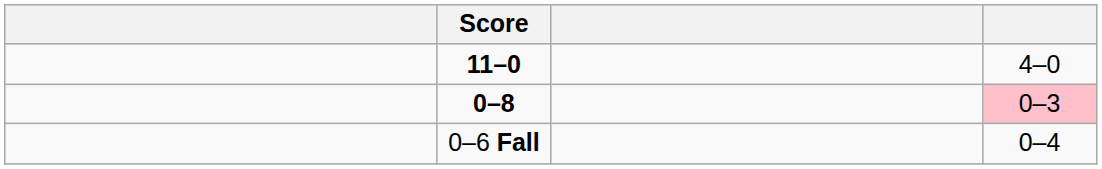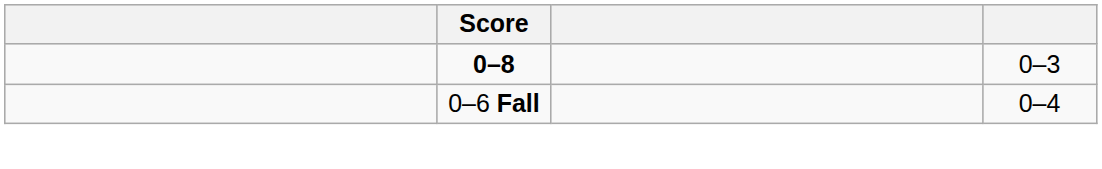 <table class="wikitable" style="text-align: center; ">
 <tr>
 <th align="right" width="270"></th>
 <th width="65">Score</th>
 <th align="left" width="270"></th>
 <th width="65"></th>
 </tr>
 <tr>
-<td align="left"><strong></strong></td>
-<td><strong>11–0</strong></td>
-<td align="left"></td>
-<td>4–0 <strong></strong></td>
-</tr>
-<tr>
 <td align="left"></td>
 <td><strong>0–8</strong></td>
 <td align="left"><strong></strong></td>
-<td style="background: pink;">0–3 <strong></strong></td>
+<td>0–3 <strong></strong></td>
 </tr>
 <tr>
 <td align="left"></td>
 <td>0–6 <strong>Fall</strong></td>
 <td align="left"><strong></strong></td>
 <td>0–4 <strong></strong></td>
 </tr>
 </table>
